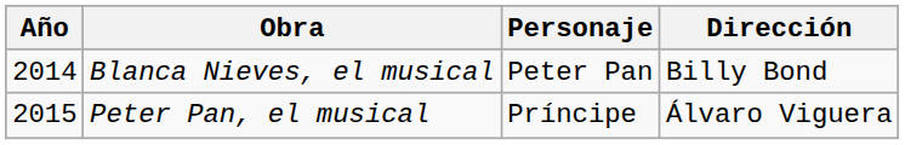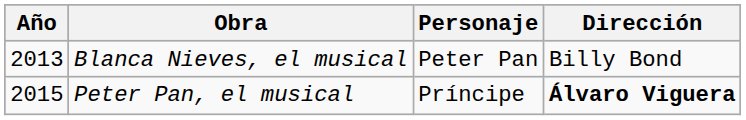 <table class="wikitable">
 <tr>
 <th>Año</th>
 <th>Obra</th>
 <th>Personaje</th>
 <th>Dirección</th>
 </tr>
 <tr>
-<td>2014</td>
+<td>2013</td>
 <td><em>Blanca Nieves, el musical</em></td>
 <td>Peter Pan</td>
 <td>Billy Bond</td>
 </tr>
 <tr>
 <td>2015</td>
 <td><em>Peter Pan, el musical</em></td>
 <td>Príncipe</td>
-<td>Álvaro Viguera</td>
+<td><strong>Álvaro Viguera</strong></td>
 </tr>
 </table>
